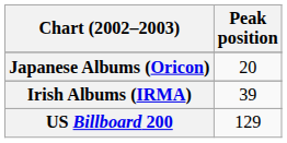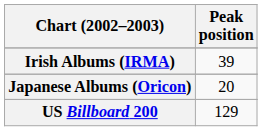 <table class="wikitable sortable plainrowheaders" style="text-align:center">
 <tr>
 <th scope="col">Chart (2002–2003)</th>
 <th scope="col">Peak<br>position</th>
 </tr>
 <tr>
 </tr>
 <tr>
 </tr>
 <tr>
-<th scope="row">Japanese Albums (<a href='#'>Oricon</a>)</th>
-<td>20</td>
+<th scope="row">Irish Albums (<a href='#'>IRMA</a>)</th>
+<td>39</td>
 </tr>
 <tr>
 </tr>
 <tr>
-<th scope="row">Irish Albums (<a href='#'>IRMA</a>)</th>
-<td>39</td>
+<th scope="row">Japanese Albums (<a href='#'>Oricon</a>)</th>
+<td>20</td>
 </tr>
 <tr>
 </tr>
 <tr>
 <th scope="row">US <a href='#'><em>Billboard</em> 200</a></th>
 <td>129</td>
 </tr>
 </table>
